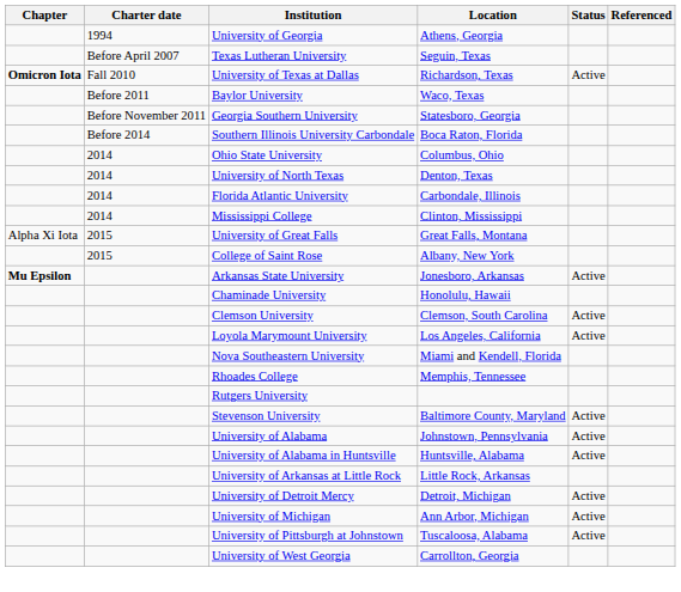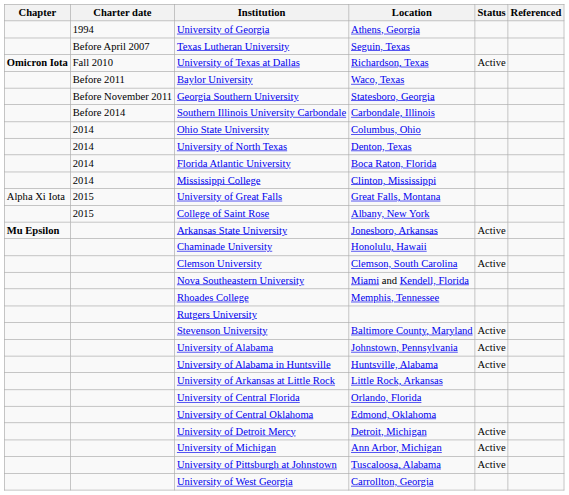 <table class="wikitable sortable">
 <tr>
 <th>Chapter</th>
 <th>Charter date</th>
 <th>Institution</th>
 <th>Location</th>
 <th>Status</th>
 <th>Referenced</th>
 </tr>
 <tr>
 <td></td>
 <td>1994</td>
 <td><a href='#'>University of Georgia</a></td>
 <td><a href='#'>Athens, Georgia</a></td>
 <td></td>
 <td></td>
 </tr>
 <tr>
 <td></td>
 <td>Before April 2007</td>
 <td><a href='#'>Texas Lutheran University</a></td>
 <td><a href='#'>Seguin, Texas</a></td>
 <td></td>
 <td></td>
 </tr>
 <tr>
 <td><strong>Omicron Iota</strong></td>
 <td>Fall 2010</td>
 <td><a href='#'>University of Texas at Dallas</a></td>
 <td><a href='#'>Richardson, Texas</a></td>
 <td>Active</td>
 <td></td>
 </tr>
 <tr>
 <td></td>
 <td>Before 2011</td>
 <td><a href='#'>Baylor University</a></td>
 <td><a href='#'>Waco, Texas</a></td>
 <td></td>
 <td></td>
 </tr>
 <tr>
 <td></td>
 <td>Before November 2011</td>
 <td><a href='#'>Georgia Southern University</a></td>
 <td><a href='#'>Statesboro, Georgia</a></td>
 <td></td>
 <td></td>
 </tr>
 <tr>
 <td></td>
 <td>Before 2014</td>
 <td><a href='#'>Southern Illinois University Carbondale</a></td>
-<td><a href='#'>Boca Raton, Florida</a></td>
+<td><a href='#'>Carbondale, Illinois</a></td>
 <td></td>
 <td></td>
 </tr>
 <tr>
 <td></td>
 <td>2014</td>
 <td><a href='#'>Ohio State University</a></td>
 <td><a href='#'>Columbus, Ohio</a></td>
 <td></td>
 <td></td>
 </tr>
 <tr>
 <td></td>
 <td>2014</td>
 <td><a href='#'>University of North Texas</a></td>
 <td><a href='#'>Denton, Texas</a></td>
 <td></td>
 <td></td>
 </tr>
 <tr>
 <td></td>
 <td>2014</td>
 <td><a href='#'>Florida Atlantic University</a></td>
-<td><a href='#'>Carbondale, Illinois</a></td>
+<td><a href='#'>Boca Raton, Florida</a></td>
 <td></td>
 <td></td>
 </tr>
 <tr>
 <td></td>
 <td>2014</td>
 <td><a href='#'>Mississippi College</a></td>
 <td><a href='#'>Clinton, Mississippi</a></td>
 <td></td>
 <td></td>
 </tr>
 <tr>
 <td>Alpha Xi Iota</td>
 <td>2015</td>
 <td><a href='#'>University of Great Falls</a></td>
 <td><a href='#'>Great Falls, Montana</a></td>
 <td></td>
 <td></td>
 </tr>
 <tr>
 <td></td>
 <td>2015</td>
 <td><a href='#'>College of Saint Rose</a></td>
 <td><a href='#'>Albany, New York</a></td>
 <td></td>
 <td></td>
 </tr>
 <tr>
 <td><strong>Mu Epsilon</strong></td>
 <td></td>
 <td><a href='#'>Arkansas State University</a></td>
 <td><a href='#'>Jonesboro, Arkansas</a></td>
 <td>Active</td>
 <td></td>
 </tr>
 <tr>
 <td></td>
 <td></td>
 <td><a href='#'>Chaminade University</a></td>
 <td><a href='#'>Honolulu, Hawaii</a></td>
 <td></td>
 <td></td>
 </tr>
 <tr>
 <td></td>
 <td></td>
 <td><a href='#'>Clemson University</a></td>
 <td><a href='#'>Clemson, South Carolina</a></td>
-<td>Active</td>
-<td></td>
-</tr>
-<tr>
-<td></td>
-<td></td>
-<td><a href='#'>Loyola Marymount University</a></td>
-<td><a href='#'>Los Angeles, California</a></td>
 <td>Active</td>
 <td></td>
 </tr>
 <tr>
 <td></td>
 <td></td>
 <td><a href='#'>Nova Southeastern University</a></td>
 <td><a href='#'>Miami</a> and <a href='#'>Kendell, Florida</a></td>
 <td></td>
 <td></td>
 </tr>
 <tr>
 <td></td>
 <td></td>
 <td><a href='#'>Rhoades College</a></td>
 <td><a href='#'>Memphis, Tennessee</a></td>
 <td></td>
 <td></td>
 </tr>
 <tr>
 <td></td>
 <td></td>
 <td><a href='#'>Rutgers University</a></td>
 <td></td>
 <td></td>
 <td></td>
 </tr>
 <tr>
 <td></td>
 <td></td>
 <td><a href='#'>Stevenson University</a></td>
 <td><a href='#'>Baltimore County, Maryland</a></td>
 <td>Active</td>
 <td></td>
 </tr>
 <tr>
 <td></td>
 <td></td>
 <td><a href='#'>University of Alabama</a></td>
 <td><a href='#'>Johnstown, Pennsylvania</a></td>
 <td>Active</td>
 <td></td>
 </tr>
 <tr>
 <td></td>
 <td></td>
 <td><a href='#'>University of Alabama in Huntsville</a></td>
 <td><a href='#'>Huntsville, Alabama</a></td>
 <td>Active</td>
 <td></td>
 </tr>
 <tr>
 <td></td>
 <td></td>
 <td><a href='#'>University of Arkansas at Little Rock</a></td>
 <td><a href='#'>Little Rock, Arkansas</a></td>
 <td></td>
 <td></td>
 </tr>
 <tr>
 <td></td>
 <td></td>
+<td><a href='#'>University of Central Florida</a></td>
+<td><a href='#'>Orlando, Florida</a></td>
+<td></td>
+<td></td>
+</tr>
+<tr>
+<td></td>
+<td></td>
+<td><a href='#'>University of Central Oklahoma</a></td>
+<td><a href='#'>Edmond, Oklahoma</a></td>
+<td></td>
+<td></td>
+</tr>
+<tr>
+<td></td>
+<td></td>
 <td><a href='#'>University of Detroit Mercy</a></td>
 <td><a href='#'>Detroit, Michigan</a></td>
 <td>Active</td>
 <td></td>
 </tr>
 <tr>
 <td></td>
 <td></td>
 <td><a href='#'>University of Michigan</a></td>
 <td><a href='#'>Ann Arbor, Michigan</a></td>
 <td>Active</td>
 <td></td>
 </tr>
 <tr>
 <td></td>
 <td></td>
 <td><a href='#'>University of Pittsburgh at Johnstown</a></td>
 <td><a href='#'>Tuscaloosa, Alabama</a></td>
 <td>Active</td>
 <td></td>
 </tr>
 <tr>
 <td></td>
 <td></td>
 <td><a href='#'>University of West Georgia</a></td>
 <td><a href='#'>Carrollton, Georgia</a></td>
 <td></td>
 <td></td>
 </tr>
 </table>
